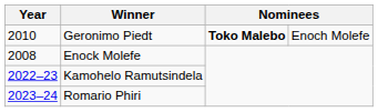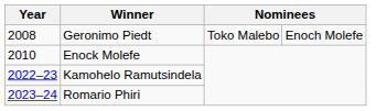 <table class="wikitable">
 <tr>
 <th>Year</th>
 <th>Winner</th>
 <th colspan="2">Nominees</th>
 </tr>
 <tr>
-<td>2010</td>
+<td>2008</td>
 <td>Geronimo Piedt</td>
-<td><strong>Toko Malebo</strong></td>
+<td>Toko Malebo</td>
 <td>Enoch Molefe</td>
 </tr>
 <tr>
-<td>2008</td>
+<td>2010</td>
 <td>Enock Molefe</td>
 </tr>
 <tr>
 <td><a href='#'>2022–23</a></td>
 <td>Kamohelo Ramutsindela</td>
 </tr>
 <tr>
 <td><a href='#'>2023–24</a></td>
 <td>Romario Phiri</td>
 </tr>
 </table>
